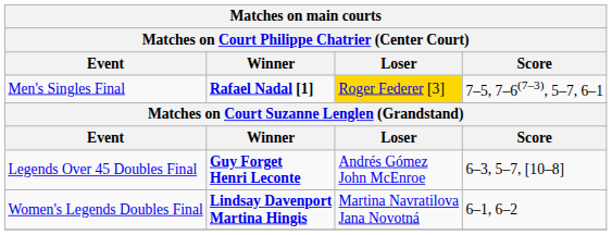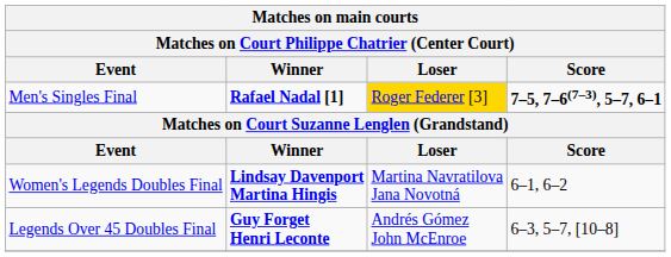 <table class="wikitable collapsible uncollapsed" style="margin:auto;">
 <tr>
 <th colspan="4" style="white-space:nowrap;">Matches on main courts</th>
 </tr>
 <tr>
 <th colspan="4"><strong>Matches on <a href='#'>Court Philippe Chatrier</a> (Center Court)</strong></th>
 </tr>
 <tr>
 <th>Event</th>
 <th>Winner</th>
 <th>Loser</th>
 <th>Score</th>
 </tr>
 <tr>
 <td><a href='#'>Men's Singles Final</a></td>
 <td> <strong><a href='#'>Rafael Nadal</a> [1]</strong></td>
 <td style="background: gold;"> <a href='#'>Roger Federer</a> [3]</td>
-<td>7–5, 7–6<sup>(7–3)</sup>, 5–7, 6–1</td>
+<td><strong>7–5, 7–6<sup>(7–3)</sup>, 5–7, 6–1</strong></td>
 </tr>
 <tr>
 <th colspan="4"><strong>Matches on <a href='#'>Court Suzanne Lenglen</a> (Grandstand)</strong></th>
 </tr>
 <tr>
 <th>Event</th>
 <th>Winner</th>
 <th>Loser</th>
 <th>Score</th>
 </tr>
 <tr>
+<td><a href='#'>Women's Legends Doubles Final</a></td>
+<td> <strong><a href='#'>Lindsay Davenport</a></strong> <br> <strong><a href='#'>Martina Hingis</a></strong></td>
+<td> <a href='#'>Martina Navratilova</a><br> <a href='#'>Jana Novotná</a></td>
+<td>6–1, 6–2</td>
+</tr>
+<tr>
 <td><a href='#'>Legends Over 45 Doubles Final</a></td>
 <td> <strong><a href='#'>Guy Forget</a></strong><br> <strong><a href='#'>Henri Leconte</a></strong></td>
 <td> <a href='#'>Andrés Gómez</a><br> <a href='#'>John McEnroe</a></td>
 <td>6–3, 5–7, [10–8]</td>
 </tr>
 <tr>
-<td><a href='#'>Women's Legends Doubles Final</a></td>
-<td> <strong><a href='#'>Lindsay Davenport</a></strong> <br> <strong><a href='#'>Martina Hingis</a></strong></td>
-<td> <a href='#'>Martina Navratilova</a><br> <a href='#'>Jana Novotná</a></td>
-<td>6–1, 6–2</td>
-</tr>
-<tr>
 </tr>
 </table>
